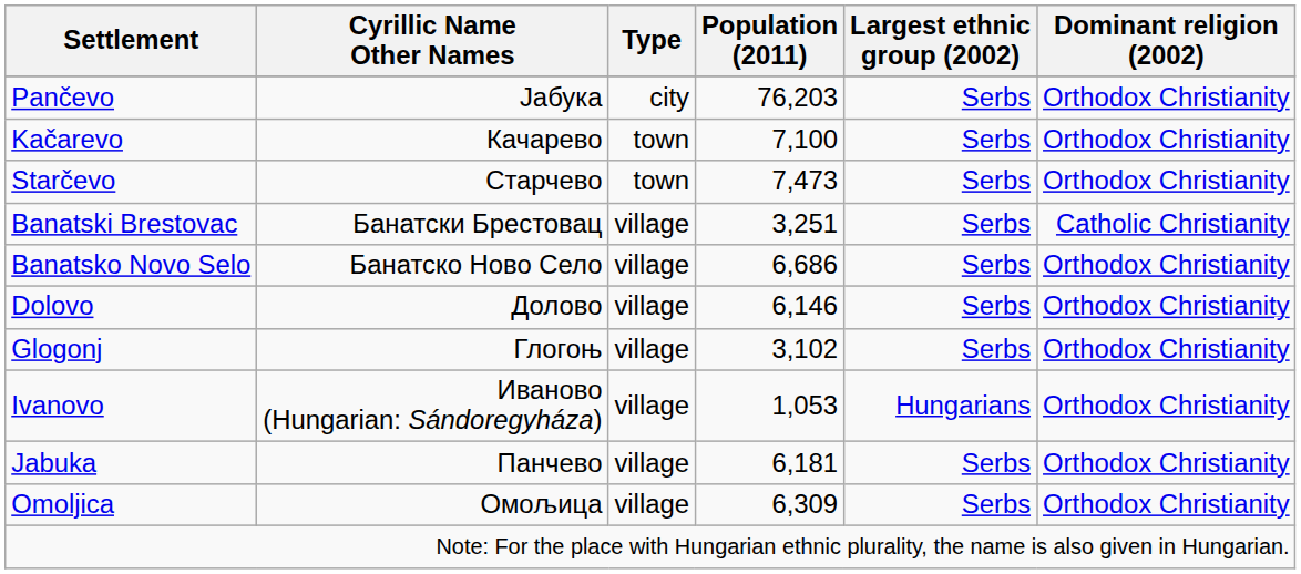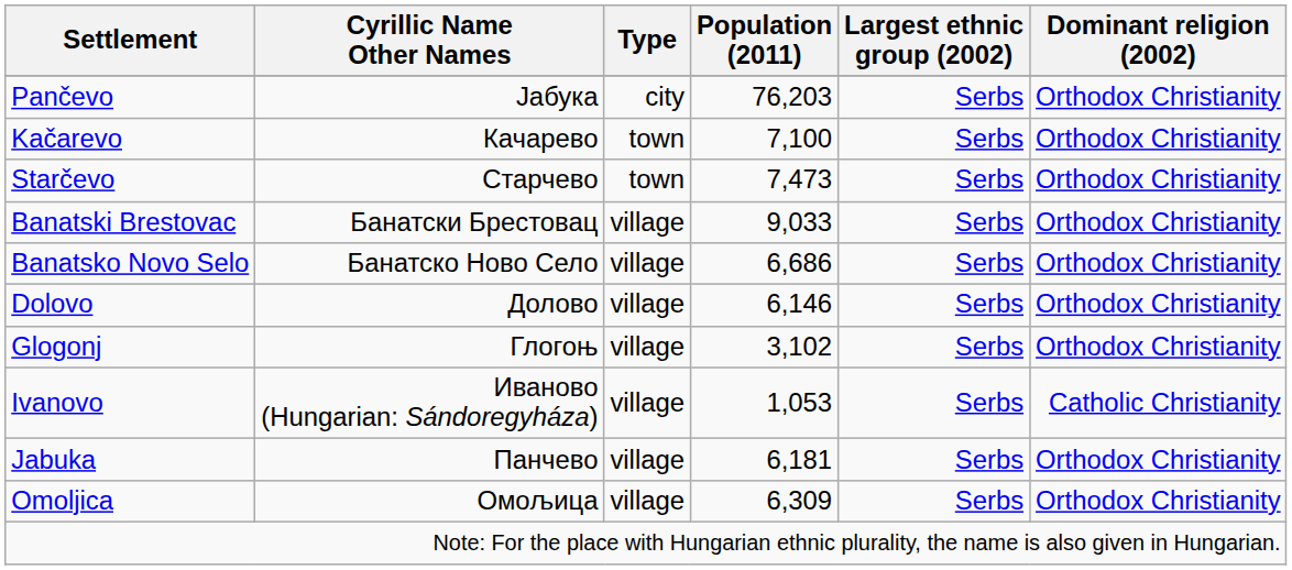 <table class="wikitable" style="text-align: right;">
 <tr bgcolor="#e0e0e0">
 <th rowspan="1">Settlement</th>
 <th colspan="1">Cyrillic Name<br>Other Names</th>
 <th colspan="1">Type</th>
 <th colspan="1">Population<br>(2011)</th>
 <th colspan="1">Largest ethnic<br>group (2002)</th>
 <th colspan="1">Dominant religion<br>(2002)</th>
 </tr>
 <tr bgcolor="#e0e0e0">
 </tr>
 <tr>
 <td align="left"><a href='#'>Pančevo</a></td>
 <td>Јабука</td>
 <td>city</td>
 <td>76,203</td>
 <td><a href='#'>Serbs</a></td>
 <td><a href='#'>Orthodox Christianity</a></td>
 </tr>
 <tr>
 <td align="left"><a href='#'>Kačarevo</a></td>
 <td>Качарево</td>
 <td>town</td>
 <td>7,100</td>
 <td><a href='#'>Serbs</a></td>
 <td><a href='#'>Orthodox Christianity</a></td>
 </tr>
 <tr>
 <td align="left"><a href='#'>Starčevo</a></td>
 <td>Старчево</td>
 <td>town</td>
 <td>7,473</td>
 <td><a href='#'>Serbs</a></td>
 <td><a href='#'>Orthodox Christianity</a></td>
 </tr>
 <tr>
 <td align="left"><a href='#'>Banatski Brestovac</a></td>
 <td>Банатски Брестовац</td>
 <td>village</td>
-<td>3,251</td>
+<td>9,033</td>
 <td><a href='#'>Serbs</a></td>
-<td><a href='#'>Catholic Christianity</a></td>
+<td><a href='#'>Orthodox Christianity</a></td>
 </tr>
 <tr>
 <td align="left"><a href='#'>Banatsko Novo Selo</a></td>
 <td>Банатско Ново Село</td>
 <td>village</td>
 <td>6,686</td>
 <td><a href='#'>Serbs</a></td>
 <td><a href='#'>Orthodox Christianity</a></td>
 </tr>
 <tr>
 <td align="left"><a href='#'>Dolovo</a></td>
 <td>Долово</td>
 <td>village</td>
 <td>6,146</td>
 <td><a href='#'>Serbs</a></td>
 <td><a href='#'>Orthodox Christianity</a></td>
 </tr>
 <tr>
 <td align="left"><a href='#'>Glogonj</a></td>
 <td>Глогоњ</td>
 <td>village</td>
 <td>3,102</td>
 <td><a href='#'>Serbs</a></td>
 <td><a href='#'>Orthodox Christianity</a></td>
 </tr>
 <tr>
 <td align="left"><a href='#'>Ivanovo</a></td>
 <td>Иваново<br>(Hungarian: <em>Sándoregyháza</em>)</td>
 <td>village</td>
 <td>1,053</td>
-<td><a href='#'>Hungarians</a></td>
-<td><a href='#'>Orthodox Christianity</a></td>
+<td><a href='#'>Serbs</a></td>
+<td><a href='#'>Catholic Christianity</a></td>
 </tr>
 <tr>
 <td align="left"><a href='#'>Jabuka</a></td>
 <td>Панчево</td>
 <td>village</td>
 <td>6,181</td>
 <td><a href='#'>Serbs</a></td>
 <td><a href='#'>Orthodox Christianity</a></td>
 </tr>
 <tr>
 <td align="left"><a href='#'>Omoljica</a></td>
 <td>Омољица</td>
 <td>village</td>
 <td>6,309</td>
 <td><a href='#'>Serbs</a></td>
 <td><a href='#'>Orthodox Christianity</a></td>
 </tr>
 <tr>
 <td colspan="19"><small>Note: For the place with Hungarian ethnic plurality, the name is also given in Hungarian.</small></td>
 </tr>
 </table>
